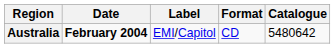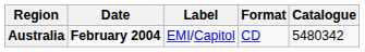 <table class="wikitable plainrowheaders">
 <tr>
 <th>Region</th>
 <th>Date</th>
 <th>Label</th>
 <th>Format</th>
 <th>Catalogue</th>
 </tr>
 <tr>
 <th scope="row">Australia</th>
 <td><strong>February 2004</strong></td>
 <td><a href='#'>EMI</a>/<a href='#'>Capitol</a></td>
 <td><a href='#'>CD</a></td>
-<td>5480642</td>
+<td>5480342</td>
 </tr>
 </table>
